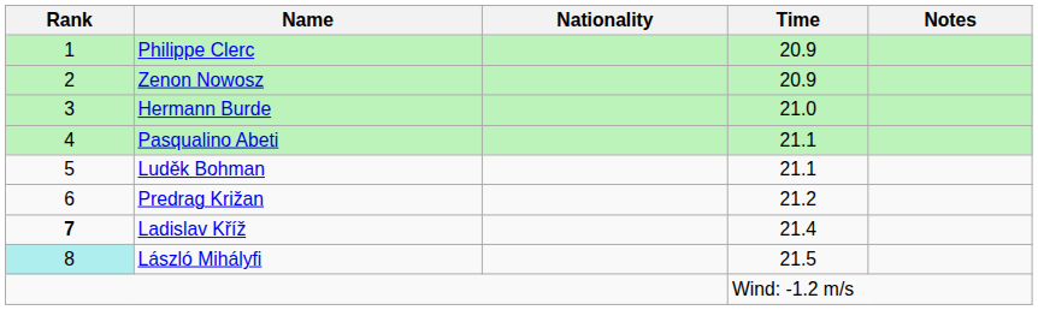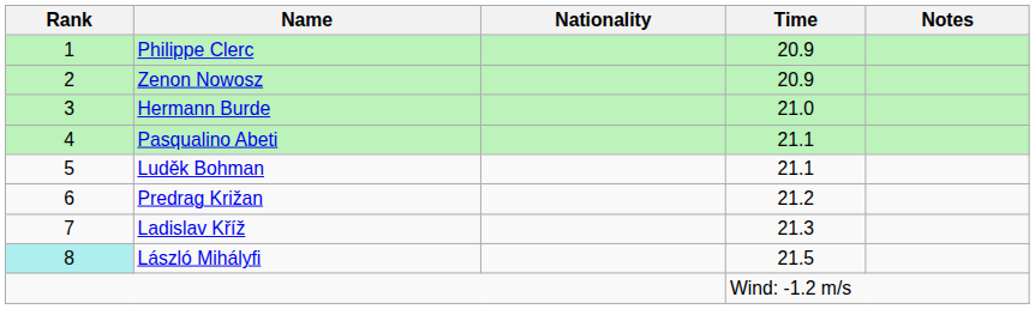 <table class="wikitable sortable" style="text-align:center;width: 55%">
 <tr>
 <th>Rank</th>
 <th>Name</th>
 <th>Nationality</th>
 <th>Time</th>
 <th>Notes</th>
 </tr>
 <tr bgcolor=bbf3bb>
 <td>1</td>
 <td align=left><a href='#'>Philippe Clerc</a></td>
 <td align=left></td>
 <td>20.9</td>
 <td></td>
 </tr>
 <tr bgcolor=bbf3bb>
 <td>2</td>
 <td align=left><a href='#'>Zenon Nowosz</a></td>
 <td align=left></td>
 <td>20.9</td>
 <td></td>
 </tr>
 <tr bgcolor=bbf3bb>
 <td>3</td>
 <td align=left><a href='#'>Hermann Burde</a></td>
 <td align=left></td>
 <td>21.0</td>
 <td></td>
 </tr>
 <tr bgcolor=bbf3bb>
 <td>4</td>
 <td align=left><a href='#'>Pasqualino Abeti</a></td>
 <td align=left></td>
 <td>21.1</td>
 <td></td>
 </tr>
 <tr>
 <td>5</td>
 <td align=left><a href='#'>Luděk Bohman</a></td>
 <td align=left></td>
 <td>21.1</td>
 <td></td>
 </tr>
 <tr>
 <td>6</td>
 <td align=left><a href='#'>Predrag Križan</a></td>
 <td align=left></td>
 <td>21.2</td>
 <td></td>
 </tr>
 <tr>
-<td><strong>7</strong></td>
+<td>7</td>
 <td align=left><a href='#'>Ladislav Kříž</a></td>
 <td align=left></td>
-<td>21.4</td>
+<td>21.3</td>
 <td></td>
 </tr>
 <tr>
 <td style="background: paleturquoise;">8</td>
 <td align=left><a href='#'>László Mihályfi</a></td>
 <td align=left></td>
 <td>21.5</td>
 <td></td>
 </tr>
 <tr class="sortbottom">
 <td colspan="3"></td>
 <td colspan="2" style="text-align:left;">Wind: -1.2 m/s</td>
 </tr>
 </table>
